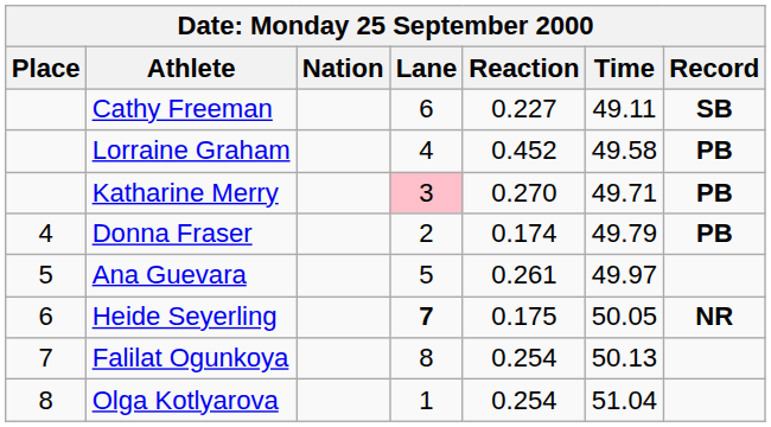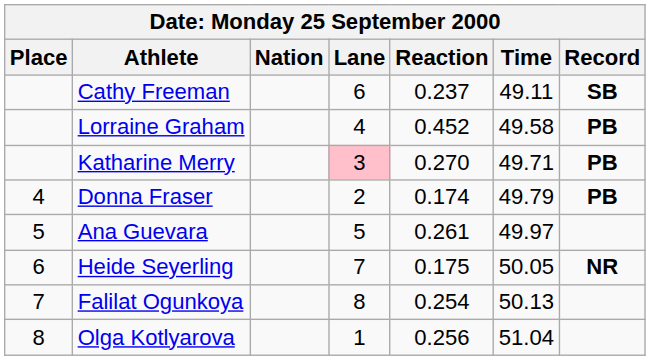 <table class="wikitable sortable">
 <tr>
 <th colspan=9>Date: Monday 25 September 2000 <br></th>
 </tr>
 <tr>
 <th colspan=1>Place</th>
 <th rowspan=1>Athlete</th>
 <th rowspan=1>Nation</th>
 <th rowspan=1>Lane</th>
 <th rowspan=1>Reaction</th>
 <th rowspan=1>Time</th>
 <th rowspan=1>Record</th>
 </tr>
 <tr>
 <td align="center"></td>
 <td align="left"><a href='#'>Cathy Freeman</a></td>
 <td align="left"></td>
 <td align="center">6</td>
-<td align="center">0.227</td>
+<td align="center">0.237</td>
 <td align="center">49.11</td>
 <td align="center"><strong>SB</strong></td>
 </tr>
 <tr>
 <td align="center"></td>
 <td align="left"><a href='#'>Lorraine Graham</a></td>
 <td align="left"></td>
 <td align="center">4</td>
 <td align="center">0.452</td>
 <td align="center">49.58</td>
 <td align="center"><strong>PB</strong></td>
 </tr>
 <tr>
 <td align="center"></td>
 <td align="left"><a href='#'>Katharine Merry</a></td>
 <td align="left"></td>
 <td align="center" style="background: pink;">3</td>
 <td align="center">0.270</td>
 <td align="center">49.71</td>
 <td align="center"><strong>PB</strong></td>
 </tr>
 <tr>
 <td align="center">4</td>
 <td align="left"><a href='#'>Donna Fraser</a></td>
 <td align="left"></td>
 <td align="center">2</td>
 <td align="center">0.174</td>
 <td align="center">49.79</td>
 <td align="center"><strong>PB</strong></td>
 </tr>
 <tr>
 <td align="center">5</td>
 <td align="left"><a href='#'>Ana Guevara</a></td>
 <td align="left"></td>
 <td align="center">5</td>
 <td align="center">0.261</td>
 <td align="center">49.97</td>
 <td align="center"></td>
 </tr>
 <tr>
 <td align="center">6</td>
 <td align="left"><a href='#'>Heide Seyerling</a></td>
 <td align="left"></td>
-<td align="center"><strong>7</strong></td>
+<td align="center">7</td>
 <td align="center">0.175</td>
 <td align="center">50.05</td>
 <td align="center"><strong>NR</strong></td>
 </tr>
 <tr>
 <td align="center">7</td>
 <td align="left"><a href='#'>Falilat Ogunkoya</a></td>
 <td align="left"></td>
 <td align="center">8</td>
 <td align="center">0.254</td>
 <td align="center">50.13</td>
 <td align="center"></td>
 </tr>
 <tr>
 <td align="center">8</td>
 <td align="left"><a href='#'>Olga Kotlyarova</a></td>
 <td align="left"></td>
 <td align="center">1</td>
-<td align="center">0.254</td>
+<td align="center">0.256</td>
 <td align="center">51.04</td>
 <td align="center"></td>
 </tr>
 </table>
